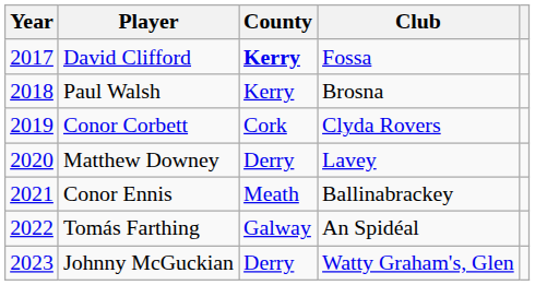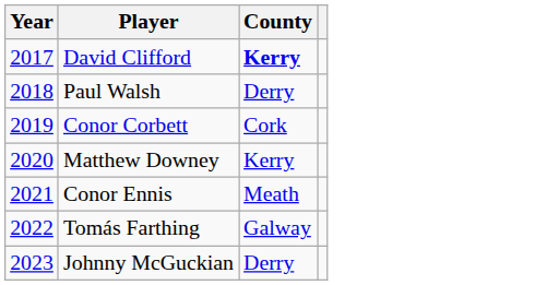 <table class="wikitable">
 <tr>
 <th>Year</th>
 <th>Player</th>
 <th>County</th>
-<th>Club</th>
 <th></th>
 </tr>
 <tr>
 <td><a href='#'>2017</a></td>
 <td><a href='#'>David Clifford</a></td>
 <td><strong><a href='#'>Kerry</a></strong></td>
-<td><a href='#'>Fossa</a></td>
 <td></td>
 </tr>
 <tr>
 <td><a href='#'>2018</a></td>
 <td>Paul Walsh</td>
-<td><a href='#'>Kerry</a></td>
-<td>Brosna</td>
+<td><a href='#'>Derry</a></td>
 <td></td>
 </tr>
 <tr>
 <td><a href='#'>2019</a></td>
 <td><a href='#'>Conor Corbett</a></td>
 <td><a href='#'>Cork</a></td>
-<td><a href='#'>Clyda Rovers</a></td>
 <td></td>
 </tr>
 <tr>
 <td><a href='#'>2020</a></td>
 <td>Matthew Downey</td>
-<td><a href='#'>Derry</a></td>
-<td><a href='#'>Lavey</a></td>
+<td><a href='#'>Kerry</a></td>
 <td></td>
 </tr>
 <tr>
 <td><a href='#'>2021</a></td>
 <td>Conor Ennis</td>
 <td><a href='#'>Meath</a></td>
-<td>Ballinabrackey</td>
 <td></td>
 </tr>
 <tr>
 <td><a href='#'>2022</a></td>
 <td>Tomás Farthing</td>
 <td><a href='#'>Galway</a></td>
-<td>An Spidéal</td>
 <td></td>
 </tr>
 <tr>
 <td><a href='#'>2023</a></td>
 <td>Johnny McGuckian</td>
 <td><a href='#'>Derry</a></td>
-<td><a href='#'>Watty Graham's, Glen</a></td>
 <td></td>
 </tr>
 </table>
